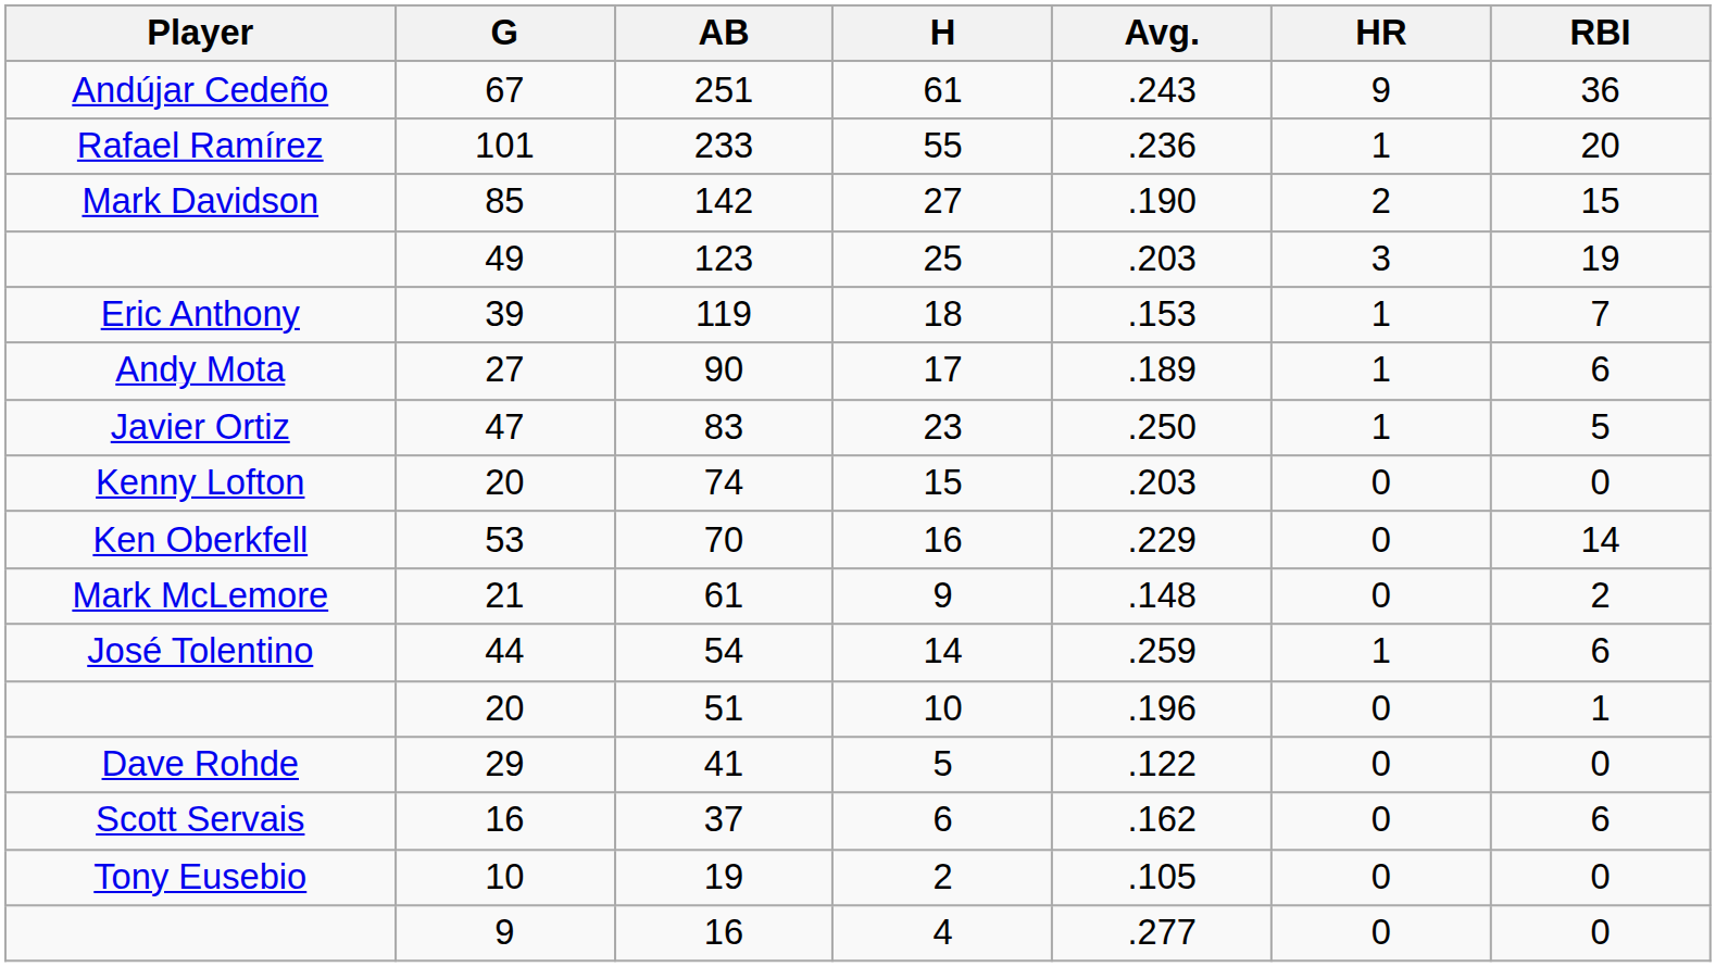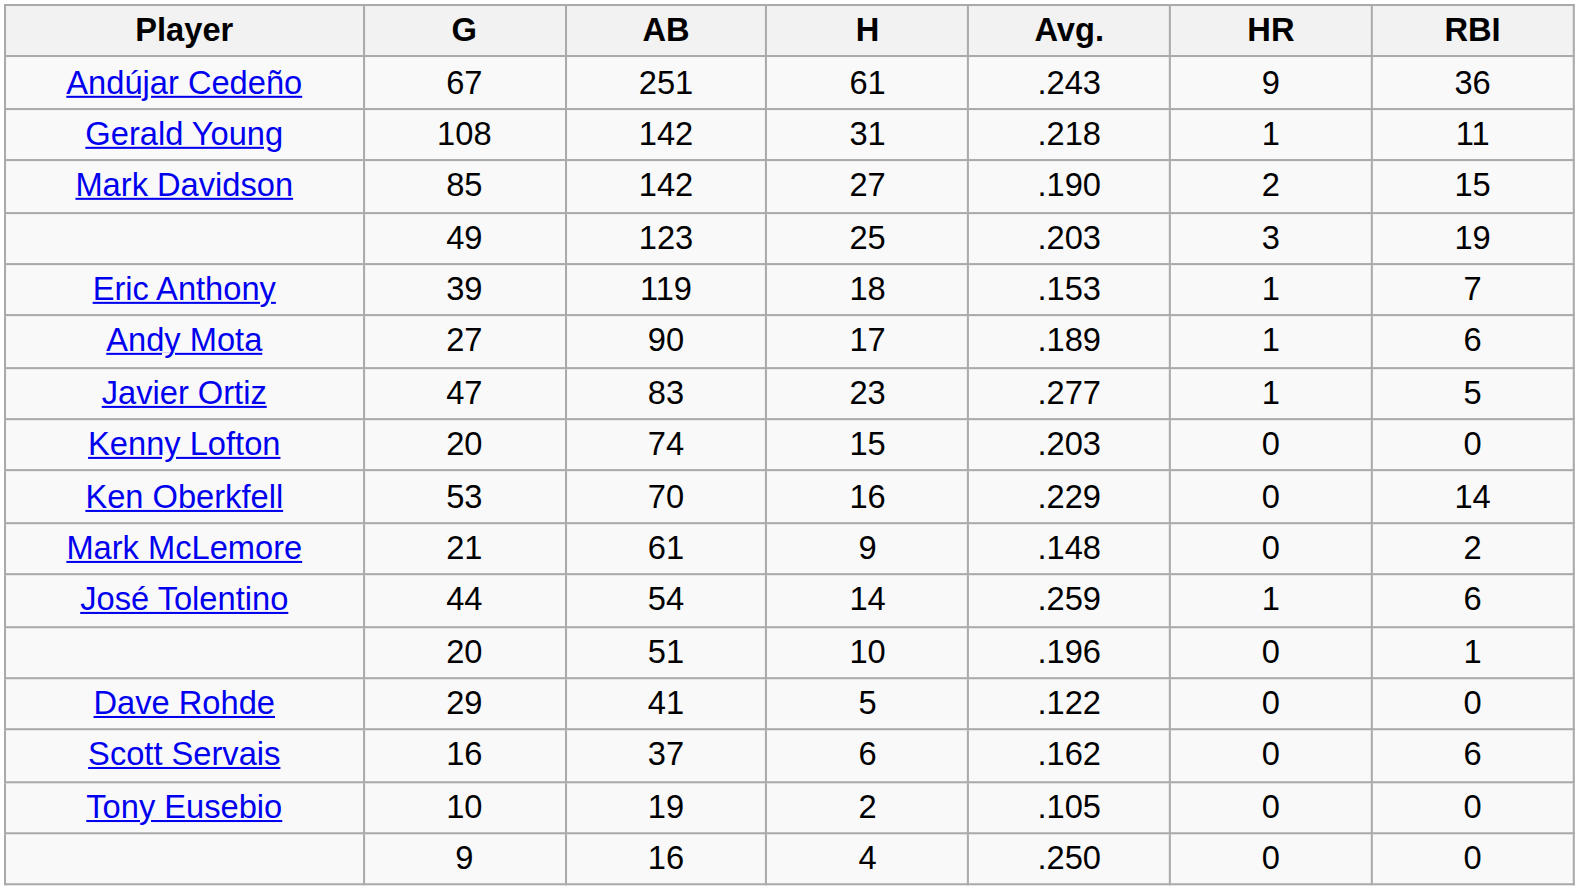 <table class="wikitable sortable">
 <tr>
 <th bgcolor="#DDDDFF" width="16%">Player</th>
 <th bgcolor="#DDDDFF" width="9%">G</th>
 <th bgcolor="#DDDDFF" width="9%">AB</th>
 <th bgcolor="#DDDDFF" width="9%">H</th>
 <th bgcolor="#DDDDFF" width="9%">Avg.</th>
 <th bgcolor="#DDDDFF" width="9%">HR</th>
 <th bgcolor="#DDDDFF" width="9%">RBI</th>
 </tr>
 <tr align="center">
 <td><a href='#'>Andújar Cedeño</a></td>
 <td>67</td>
 <td>251</td>
 <td>61</td>
 <td>.243</td>
 <td>9</td>
 <td>36</td>
 </tr>
 <tr align=center>
-<td><a href='#'>Rafael Ramírez</a></td>
-<td>101</td>
-<td>233</td>
-<td>55</td>
-<td>.236</td>
+<td><a href='#'>Gerald Young</a></td>
+<td>108</td>
+<td>142</td>
+<td>31</td>
+<td>.218</td>
 <td>1</td>
-<td>20</td>
+<td>11</td>
 </tr>
 <tr align=center>
 <td><a href='#'>Mark Davidson</a></td>
 <td>85</td>
 <td>142</td>
 <td>27</td>
 <td>.190</td>
 <td>2</td>
 <td>15</td>
 </tr>
 <tr align=center>
 <td></td>
 <td>49</td>
 <td>123</td>
 <td>25</td>
 <td>.203</td>
 <td>3</td>
 <td>19</td>
 </tr>
 <tr align="center">
 <td><a href='#'>Eric Anthony</a></td>
 <td>39</td>
 <td>119</td>
 <td>18</td>
 <td>.153</td>
 <td>1</td>
 <td>7</td>
 </tr>
 <tr align=center>
 <td><a href='#'>Andy Mota</a></td>
 <td>27</td>
 <td>90</td>
 <td>17</td>
 <td>.189</td>
 <td>1</td>
 <td>6</td>
 </tr>
 <tr align=center>
 <td><a href='#'>Javier Ortiz</a></td>
 <td>47</td>
 <td>83</td>
 <td>23</td>
-<td>.250</td>
+<td>.277</td>
 <td>1</td>
 <td>5</td>
 </tr>
 <tr align=center>
 <td><a href='#'>Kenny Lofton</a></td>
 <td>20</td>
 <td>74</td>
 <td>15</td>
 <td>.203</td>
 <td>0</td>
 <td>0</td>
 </tr>
 <tr align=center>
 <td><a href='#'>Ken Oberkfell</a></td>
 <td>53</td>
 <td>70</td>
 <td>16</td>
 <td>.229</td>
 <td>0</td>
 <td>14</td>
 </tr>
 <tr align=center>
 <td><a href='#'>Mark McLemore</a></td>
 <td>21</td>
 <td>61</td>
 <td>9</td>
 <td>.148</td>
 <td>0</td>
 <td>2</td>
 </tr>
 <tr align=center>
 <td><a href='#'>José Tolentino</a></td>
 <td>44</td>
 <td>54</td>
 <td>14</td>
 <td>.259</td>
 <td>1</td>
 <td>6</td>
 </tr>
 <tr align=center>
 <td></td>
 <td>20</td>
 <td>51</td>
 <td>10</td>
 <td>.196</td>
 <td>0</td>
 <td>1</td>
 </tr>
 <tr align="center">
 <td><a href='#'>Dave Rohde</a></td>
 <td>29</td>
 <td>41</td>
 <td>5</td>
 <td>.122</td>
 <td>0</td>
 <td>0</td>
 </tr>
 <tr align=center>
 <td><a href='#'>Scott Servais</a></td>
 <td>16</td>
 <td>37</td>
 <td>6</td>
 <td>.162</td>
 <td>0</td>
 <td>6</td>
 </tr>
 <tr align=center>
 <td><a href='#'>Tony Eusebio</a></td>
 <td>10</td>
 <td>19</td>
 <td>2</td>
 <td>.105</td>
 <td>0</td>
 <td>0</td>
 </tr>
 <tr align=center>
 <td></td>
 <td>9</td>
 <td>16</td>
 <td>4</td>
-<td>.277</td>
+<td>.250</td>
 <td>0</td>
 <td>0</td>
 </tr>
 </table>
